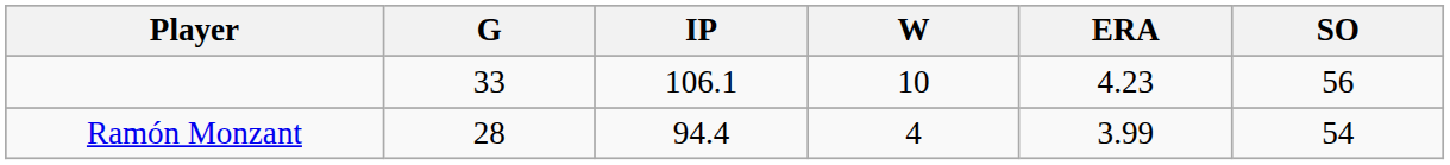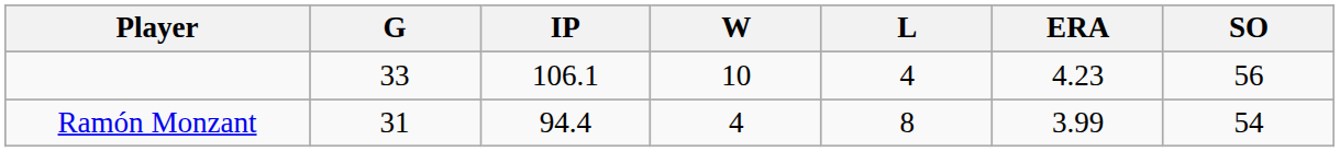 <table class="wikitable sortable">
 <tr>
 <th bgcolor="#DDDDFF" width="16%">Player</th>
 <th bgcolor="#DDDDFF" width="9%">G</th>
 <th bgcolor="#DDDDFF" width="9%">IP</th>
 <th bgcolor="#DDDDFF" width="9%">W</th>
+<th bgcolor="#DDDDFF" width="9%">L</th>
 <th bgcolor="#DDDDFF" width="9%">ERA</th>
 <th bgcolor="#DDDDFF" width="9%">SO</th>
 </tr>
 <tr align="center">
 <td></td>
 <td>33</td>
 <td>106.1</td>
 <td>10</td>
+<td>4</td>
 <td>4.23</td>
 <td>56</td>
 </tr>
 <tr align="center">
 <td><a href='#'>Ramón Monzant</a></td>
-<td>28</td>
+<td>31</td>
 <td>94.4</td>
 <td>4</td>
+<td>8</td>
 <td>3.99</td>
 <td>54</td>
 </tr>
 </table>
